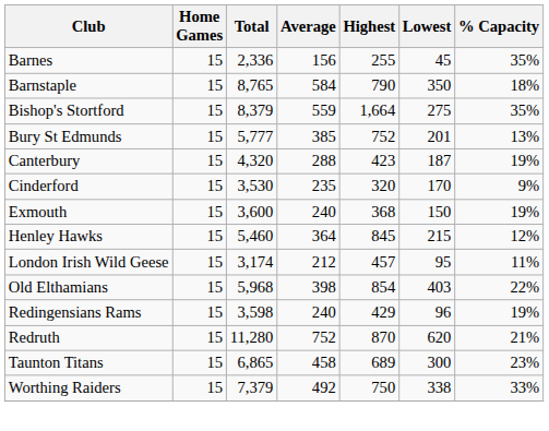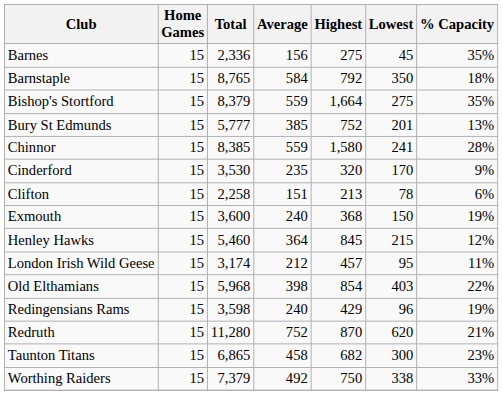 <table class="wikitable sortable" style="text-align:right">
 <tr>
 <th>Club</th>
 <th>Home<br>Games</th>
 <th>Total</th>
 <th>Average</th>
 <th>Highest</th>
 <th>Lowest</th>
 <th>% Capacity</th>
 </tr>
 <tr>
 <td style="text-align:left">Barnes</td>
 <td>15</td>
 <td>2,336</td>
 <td>156</td>
-<td>255</td>
+<td>275</td>
 <td>45</td>
 <td>35%</td>
 </tr>
 <tr>
 <td style="text-align:left">Barnstaple</td>
 <td>15</td>
 <td>8,765</td>
 <td>584</td>
-<td>790</td>
+<td>792</td>
 <td>350</td>
 <td>18%</td>
 </tr>
 <tr>
 <td style="text-align:left">Bishop's Stortford</td>
 <td>15</td>
 <td>8,379</td>
 <td>559</td>
 <td>1,664</td>
 <td>275</td>
 <td>35%</td>
 </tr>
 <tr>
 <td style="text-align:left">Bury St Edmunds</td>
 <td>15</td>
 <td>5,777</td>
 <td>385</td>
 <td>752</td>
 <td>201</td>
 <td>13%</td>
 </tr>
 <tr>
-<td style="text-align:left">Canterbury</td>
+<td style="text-align:left">Chinnor</td>
 <td>15</td>
-<td>4,320</td>
-<td>288</td>
-<td>423</td>
-<td>187</td>
-<td>19%</td>
+<td>8,385</td>
+<td>559</td>
+<td>1,580</td>
+<td>241</td>
+<td>28%</td>
 </tr>
 <tr>
 <td style="text-align:left">Cinderford</td>
 <td>15</td>
 <td>3,530</td>
 <td>235</td>
 <td>320</td>
 <td>170</td>
 <td>9%</td>
+</tr>
+<tr>
+<td style="text-align:left">Clifton</td>
+<td>15</td>
+<td>2,258</td>
+<td>151</td>
+<td>213</td>
+<td>78</td>
+<td>6%</td>
 </tr>
 <tr>
 <td style="text-align:left">Exmouth</td>
 <td>15</td>
 <td>3,600</td>
 <td>240</td>
 <td>368</td>
 <td>150</td>
 <td>19%</td>
 </tr>
 <tr>
 <td style="text-align:left">Henley Hawks</td>
 <td>15</td>
 <td>5,460</td>
 <td>364</td>
 <td>845</td>
 <td>215</td>
 <td>12%</td>
 </tr>
 <tr>
 <td style="text-align:left">London Irish Wild Geese</td>
 <td>15</td>
 <td>3,174</td>
 <td>212</td>
 <td>457</td>
 <td>95</td>
 <td>11%</td>
 </tr>
 <tr>
 <td style="text-align:left">Old Elthamians</td>
 <td>15</td>
 <td>5,968</td>
 <td>398</td>
 <td>854</td>
 <td>403</td>
 <td>22%</td>
 </tr>
 <tr>
 <td style="text-align:left">Redingensians Rams</td>
 <td>15</td>
 <td>3,598</td>
 <td>240</td>
 <td>429</td>
 <td>96</td>
 <td>19%</td>
 </tr>
 <tr>
 <td style="text-align:left">Redruth</td>
 <td>15</td>
 <td>11,280</td>
 <td>752</td>
 <td>870</td>
 <td>620</td>
 <td>21%</td>
 </tr>
 <tr>
 <td style="text-align:left">Taunton Titans</td>
 <td>15</td>
 <td>6,865</td>
 <td>458</td>
-<td>689</td>
+<td>682</td>
 <td>300</td>
 <td>23%</td>
 </tr>
 <tr>
 <td style="text-align:left">Worthing Raiders</td>
 <td>15</td>
 <td>7,379</td>
 <td>492</td>
 <td>750</td>
 <td>338</td>
 <td>33%</td>
 </tr>
 <tr>
 </tr>
 </table>
